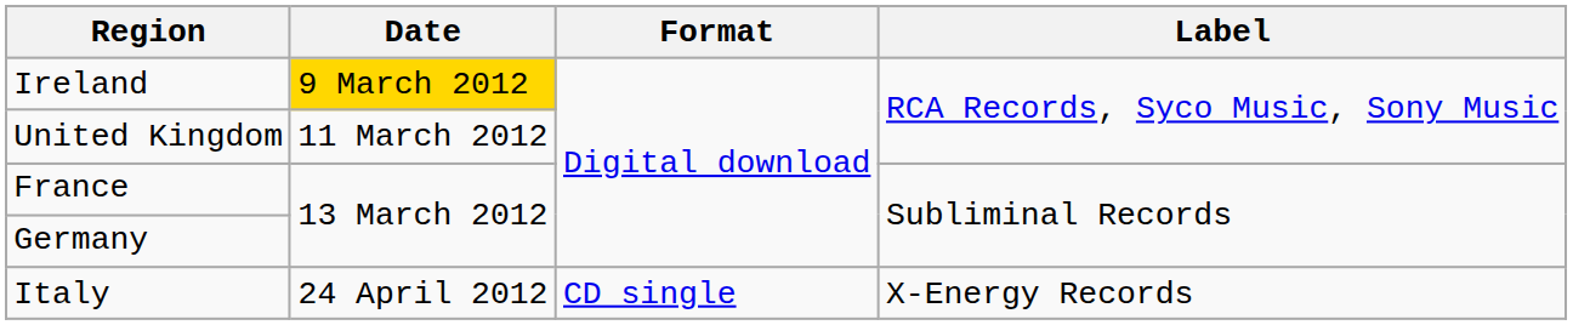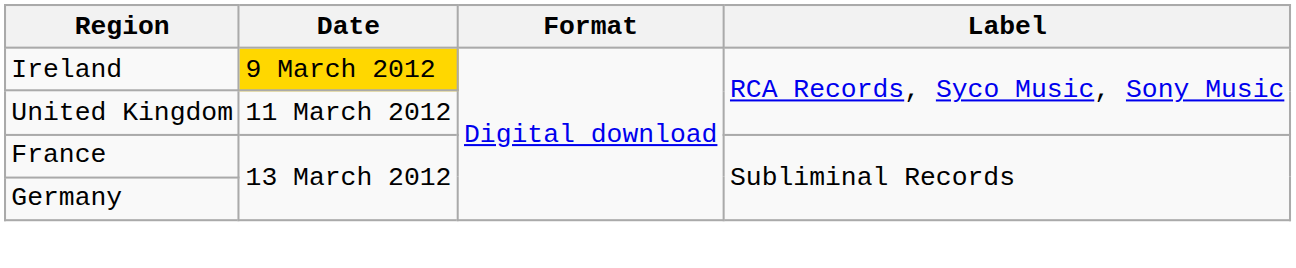 <table class="wikitable plainrowheaders" border="1">
 <tr>
 <th scope="col">Region</th>
 <th scope="col">Date</th>
 <th scope="col">Format</th>
 <th scope="col">Label</th>
 </tr>
 <tr>
 <td scope="col">Ireland</td>
 <td style="background: gold;">9 March 2012</td>
 <td rowspan="4"><a href='#'>Digital download</a></td>
 <td rowspan="2"><a href='#'>RCA Records</a>, <a href='#'>Syco Music</a>, <a href='#'>Sony Music</a></td>
 </tr>
 <tr>
 <td scope="col">United Kingdom</td>
 <td>11 March 2012</td>
 </tr>
 <tr>
 <td scope="col">France</td>
 <td rowspan="2">13 March 2012</td>
 <td rowspan="2">Subliminal Records</td>
 </tr>
 <tr>
 <td scope="col">Germany</td>
 </tr>
-<tr>
-<td scope="col">Italy</td>
-<td>24 April 2012</td>
-<td><a href='#'>CD single</a></td>
-<td>X-Energy Records</td>
-</tr>
 </table>
